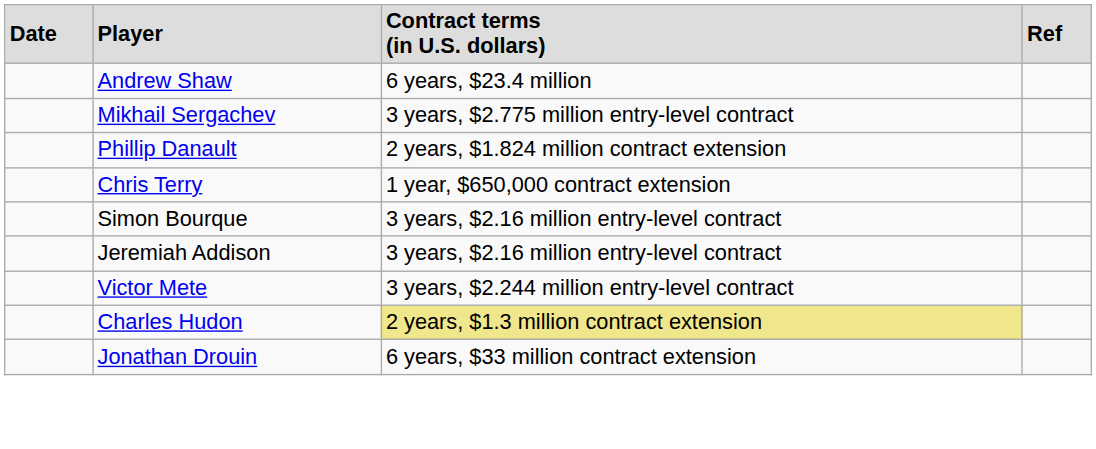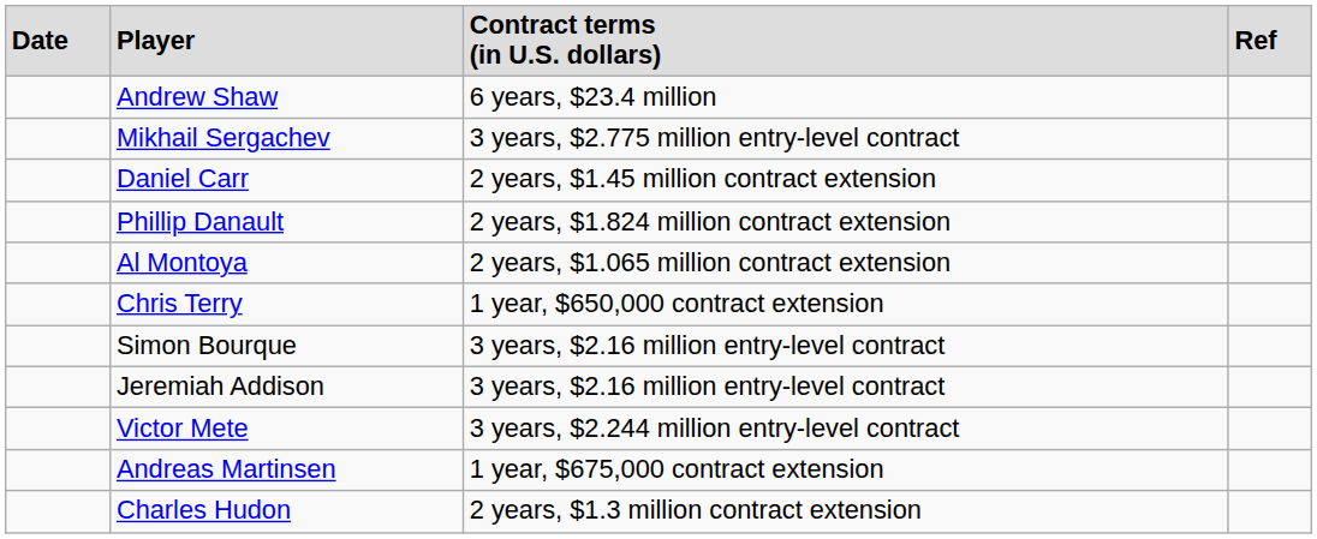 <table class="wikitable" style="border-collapse: collapse; width: 50em; padding: 3;">
 <tr style="background:#ddd;">
 <td><strong>Date</strong></td>
 <td><strong>Player</strong></td>
 <td><strong>Contract terms</strong><br><strong>(in U.S. dollars)</strong></td>
 <td><strong>Ref</strong></td>
 </tr>
 <tr>
 <td></td>
 <td><a href='#'>Andrew Shaw</a></td>
 <td>6 years, $23.4 million</td>
 <td></td>
 </tr>
 <tr>
 <td></td>
 <td><a href='#'>Mikhail Sergachev</a></td>
 <td>3 years, $2.775 million entry-level contract</td>
 <td></td>
 </tr>
 <tr>
 <td></td>
+<td><a href='#'>Daniel Carr</a></td>
+<td>2 years, $1.45 million contract extension</td>
+<td></td>
+</tr>
+<tr>
+<td></td>
 <td><a href='#'>Phillip Danault</a></td>
 <td>2 years, $1.824 million contract extension</td>
+<td></td>
+</tr>
+<tr>
+<td></td>
+<td><a href='#'>Al Montoya</a></td>
+<td>2 years, $1.065 million contract extension</td>
 <td></td>
 </tr>
 <tr>
 <td></td>
 <td><a href='#'>Chris Terry</a></td>
 <td>1 year, $650,000 contract extension</td>
 <td></td>
 </tr>
 <tr>
 <td></td>
 <td>Simon Bourque</td>
 <td>3 years, $2.16 million entry-level contract</td>
 <td></td>
 </tr>
 <tr>
 <td></td>
 <td>Jeremiah Addison</td>
 <td>3 years, $2.16 million entry-level contract</td>
 <td></td>
 </tr>
 <tr>
 <td></td>
 <td><a href='#'>Victor Mete</a></td>
 <td>3 years, $2.244 million entry-level contract</td>
 <td></td>
 </tr>
 <tr>
 <td></td>
-<td><a href='#'>Charles Hudon</a></td>
-<td style="background: khaki;">2 years, $1.3 million contract extension</td>
+<td><a href='#'>Andreas Martinsen</a></td>
+<td>1 year, $675,000 contract extension</td>
 <td></td>
 </tr>
 <tr>
 <td></td>
-<td><a href='#'>Jonathan Drouin</a></td>
-<td>6 years, $33 million contract extension</td>
+<td><a href='#'>Charles Hudon</a></td>
+<td>2 years, $1.3 million contract extension</td>
 <td></td>
 </tr>
 </table>
